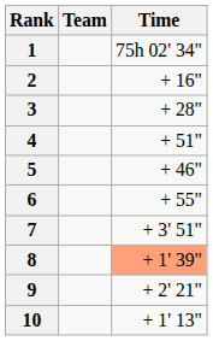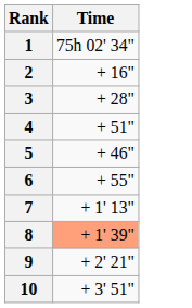 <table class="wikitable">
 <tr>
 <th scope="col">Rank</th>
-<th scope="col">Team</th>
 <th scope="col">Time</th>
 </tr>
 <tr>
 <th scope="row">1</th>
-<td> </td>
 <td align="right">75h 02' 34"</td>
 </tr>
 <tr>
 <th scope="row">2</th>
-<td></td>
 <td align="right">+ 16"</td>
 </tr>
 <tr>
 <th scope="row">3</th>
-<td></td>
 <td align="right">+ 28"</td>
 </tr>
 <tr>
 <th scope="row">4</th>
-<td></td>
 <td align="right">+ 51"</td>
 </tr>
 <tr>
 <th scope="row">5</th>
-<td></td>
 <td align="right">+ 46"</td>
 </tr>
 <tr>
 <th scope="row">6</th>
-<td></td>
 <td align="right">+ 55"</td>
 </tr>
 <tr>
 <th scope="row">7</th>
-<td></td>
-<td align="right">+ 3' 51"</td>
+<td align="right">+ 1' 13"</td>
 </tr>
 <tr>
 <th scope="row">8</th>
-<td></td>
 <td align="right" style="background: lightsalmon;">+ 1' 39"</td>
 </tr>
 <tr>
 <th scope="row">9</th>
-<td></td>
 <td align="right">+ 2' 21"</td>
 </tr>
 <tr>
 <th scope="row">10</th>
-<td></td>
-<td align="right">+ 1' 13"</td>
+<td align="right">+ 3' 51"</td>
 </tr>
 </table>
